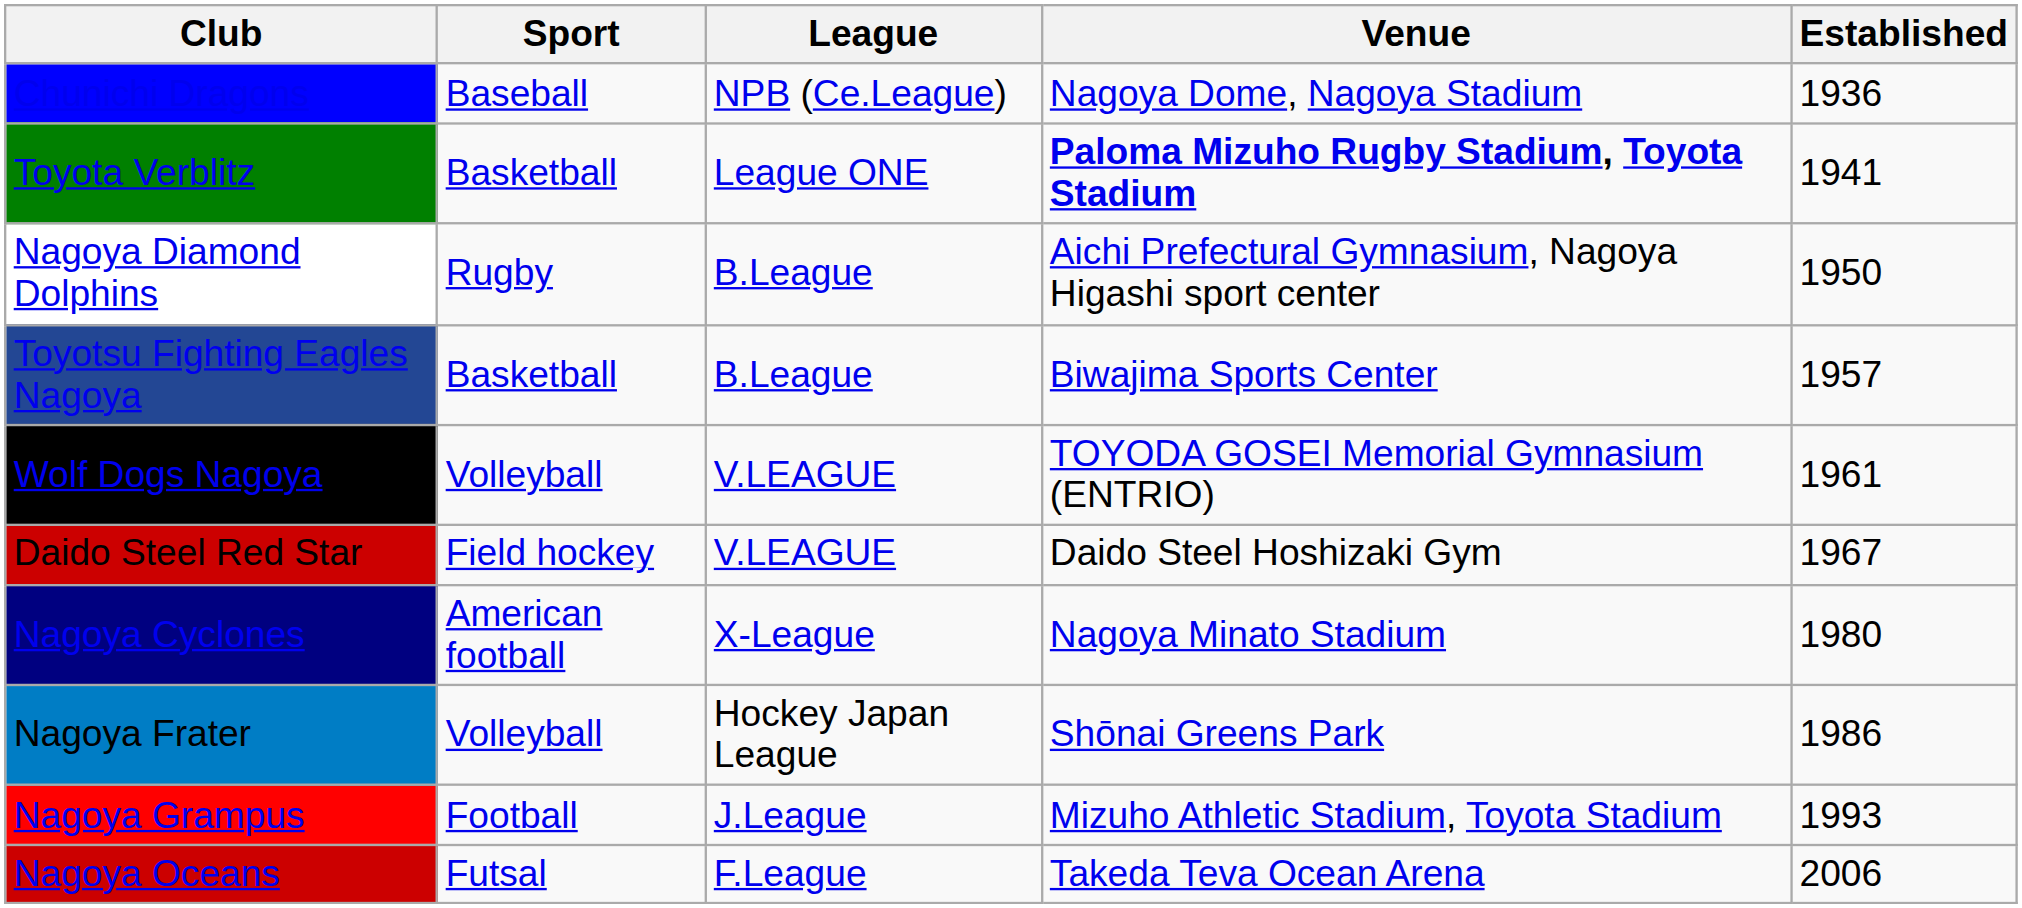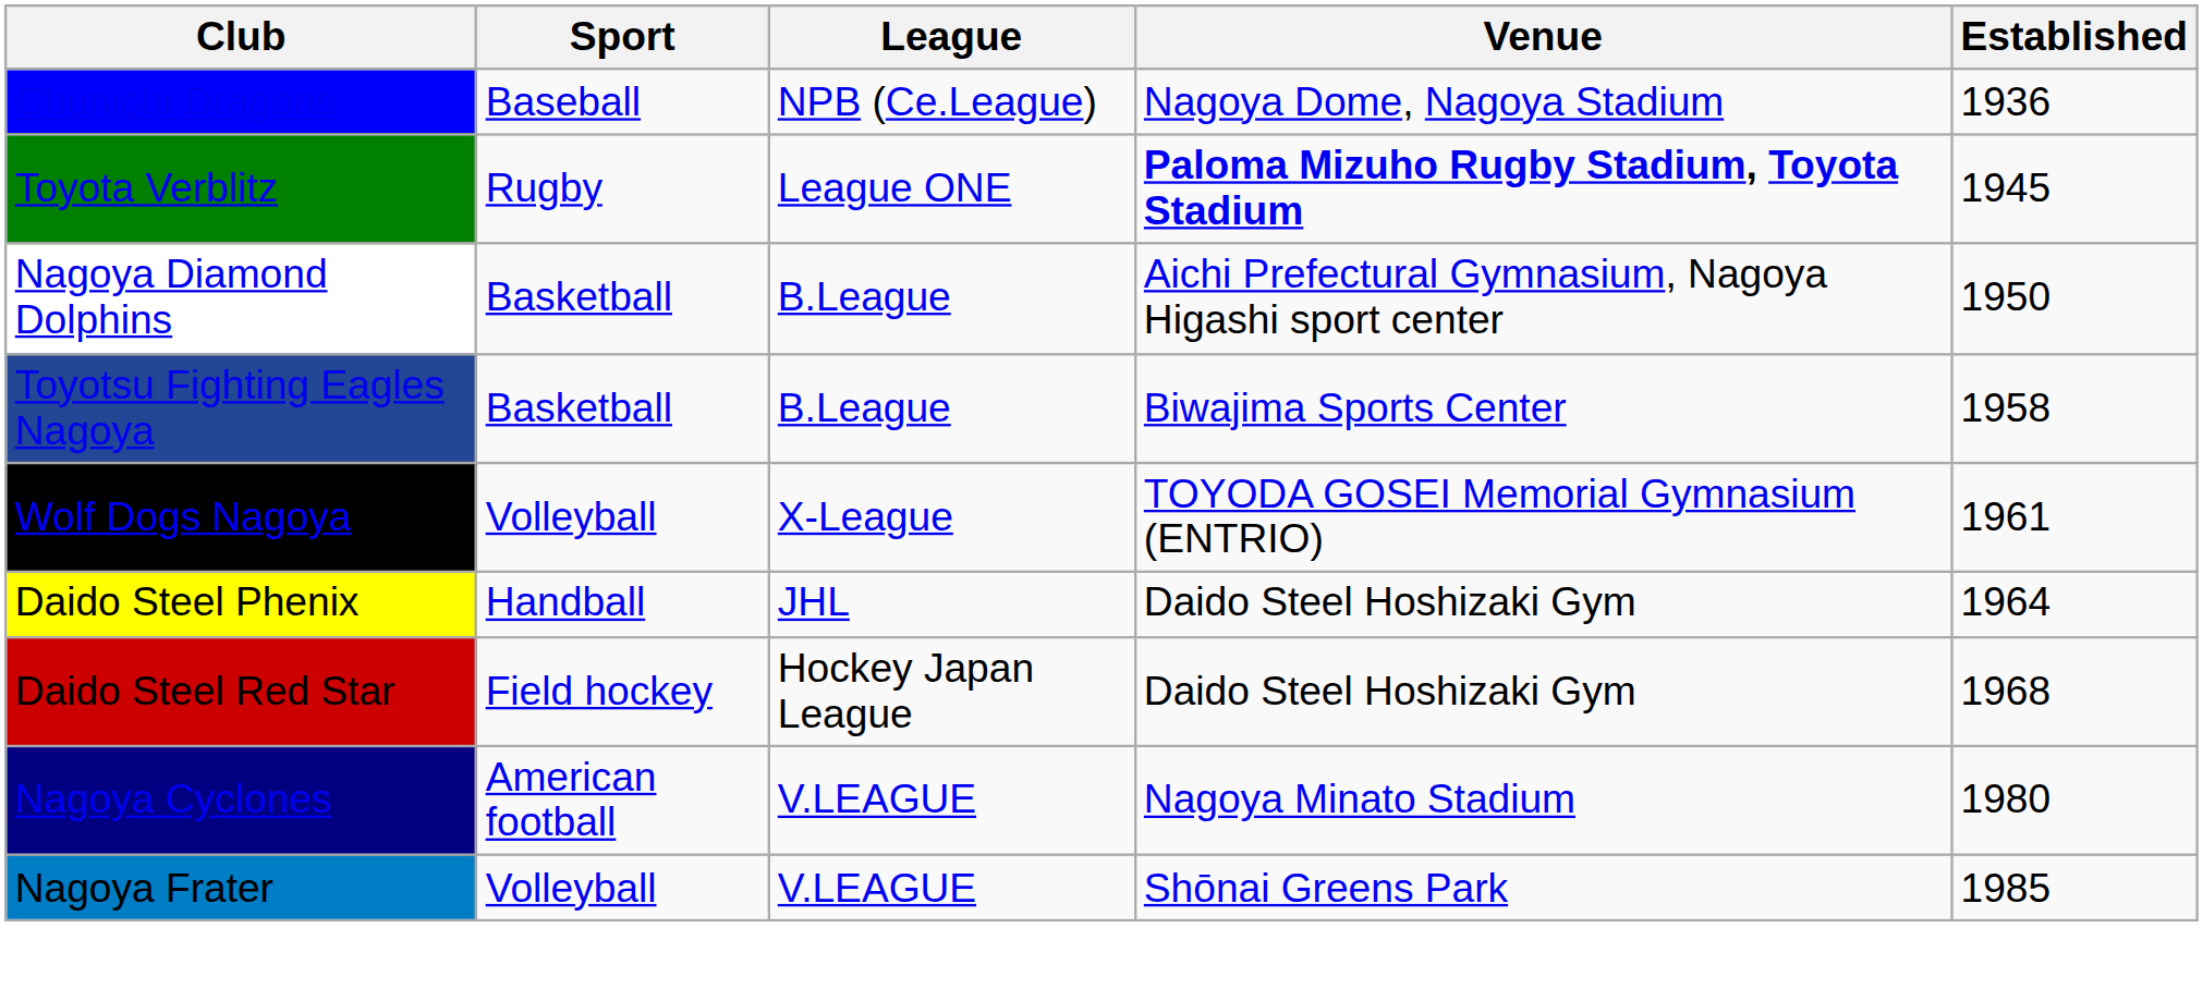 <table class="wikitable">
 <tr>
 <th scope="col">Club</th>
 <th scope="col">Sport</th>
 <th scope="col">League</th>
 <th scope="col">Venue</th>
 <th scope="col">Established</th>
 </tr>
 <tr>
 <td style="background:blue;"><a href='#'><span>Chunichi Dragons</span></a></td>
 <td><a href='#'>Baseball</a></td>
 <td><a href='#'>NPB</a> (<a href='#'>Ce.League</a>)</td>
 <td><a href='#'>Nagoya Dome</a>, <a href='#'>Nagoya Stadium</a></td>
 <td>1936</td>
 </tr>
 <tr>
 <td style="background:green;"><a href='#'><span>Toyota Verblitz</span></a></td>
-<td><a href='#'>Basketball</a></td>
+<td><a href='#'>Rugby</a></td>
 <td><a href='#'>League ONE</a></td>
 <td><strong><a href='#'>Paloma Mizuho Rugby Stadium</a>, <a href='#'>Toyota Stadium</a></strong></td>
-<td>1941</td>
+<td>1945</td>
 </tr>
 <tr>
 <td style="background:white;"><a href='#'><span>Nagoya Diamond Dolphins</span></a></td>
-<td><a href='#'>Rugby</a></td>
+<td><a href='#'>Basketball</a></td>
 <td><a href='#'>B.League</a></td>
 <td><a href='#'>Aichi Prefectural Gymnasium</a>, Nagoya Higashi sport center</td>
 <td>1950</td>
 </tr>
 <tr>
 <td style="background:#234794;"><a href='#'><span>Toyotsu Fighting Eagles Nagoya</span></a></td>
 <td><a href='#'>Basketball</a></td>
 <td><a href='#'>B.League</a></td>
 <td><a href='#'>Biwajima Sports Center</a></td>
-<td>1957</td>
+<td>1958</td>
 </tr>
 <tr>
 <td style="background:black;"><a href='#'><span>Wolf Dogs Nagoya</span></a></td>
 <td><a href='#'>Volleyball</a></td>
-<td><a href='#'>V.LEAGUE</a></td>
+<td><a href='#'>X-League</a></td>
 <td><a href='#'>TOYODA GOSEI Memorial Gymnasium</a> (ENTRIO)</td>
 <td>1961</td>
 </tr>
 <tr>
+<td style="background:yellow;"><span>Daido Steel Phenix</span></td>
+<td><a href='#'>Handball</a></td>
+<td><a href='#'>JHL</a></td>
+<td>Daido Steel Hoshizaki Gym</td>
+<td>1964</td>
+</tr>
+<tr>
 <td style="background:#c00;"><span>Daido Steel Red Star</span></td>
 <td><a href='#'>Field hockey</a></td>
-<td><a href='#'>V.LEAGUE</a></td>
+<td>Hockey Japan League</td>
 <td>Daido Steel Hoshizaki Gym</td>
-<td>1967</td>
+<td>1968</td>
 </tr>
 <tr>
 <td style="background:navy;"><a href='#'><span>Nagoya Cyclones</span></a></td>
 <td><a href='#'>American football</a></td>
-<td><a href='#'>X-League</a></td>
+<td><a href='#'>V.LEAGUE</a></td>
 <td><a href='#'>Nagoya Minato Stadium</a></td>
 <td>1980</td>
 </tr>
 <tr>
 <td style="background:#007dc5;"><span>Nagoya Frater</span></td>
 <td><a href='#'>Volleyball</a></td>
-<td>Hockey Japan League</td>
+<td><a href='#'>V.LEAGUE</a></td>
 <td><a href='#'>Shōnai Greens Park</a></td>
-<td>1986</td>
-</tr>
-<tr>
-<td style="background:#f00;"><a href='#'><span>Nagoya Grampus</span></a></td>
-<td><a href='#'>Football</a></td>
-<td><a href='#'>J.League</a></td>
-<td><a href='#'>Mizuho Athletic Stadium</a>, <a href='#'>Toyota Stadium</a></td>
-<td>1993</td>
-</tr>
-<tr>
-<td style="background:#c00;"><a href='#'><span>Nagoya Oceans</span></a></td>
-<td><a href='#'>Futsal</a></td>
-<td><a href='#'>F.League</a></td>
-<td><a href='#'>Takeda Teva Ocean Arena</a></td>
-<td>2006</td>
+<td>1985</td>
 </tr>
 </table>
